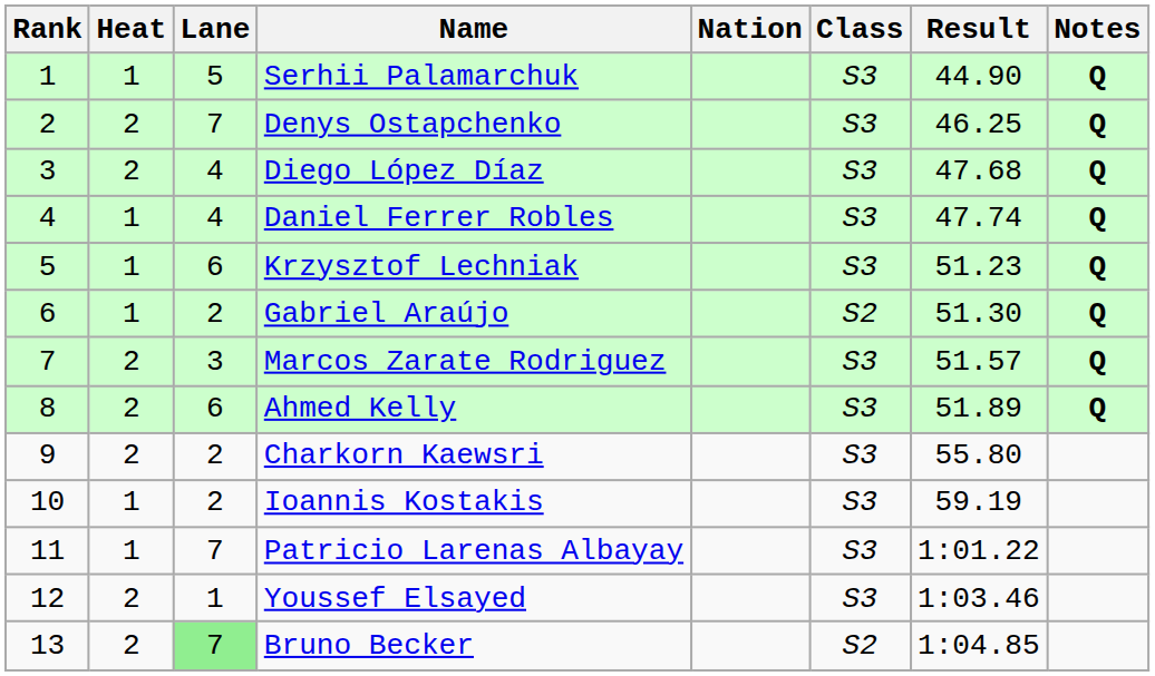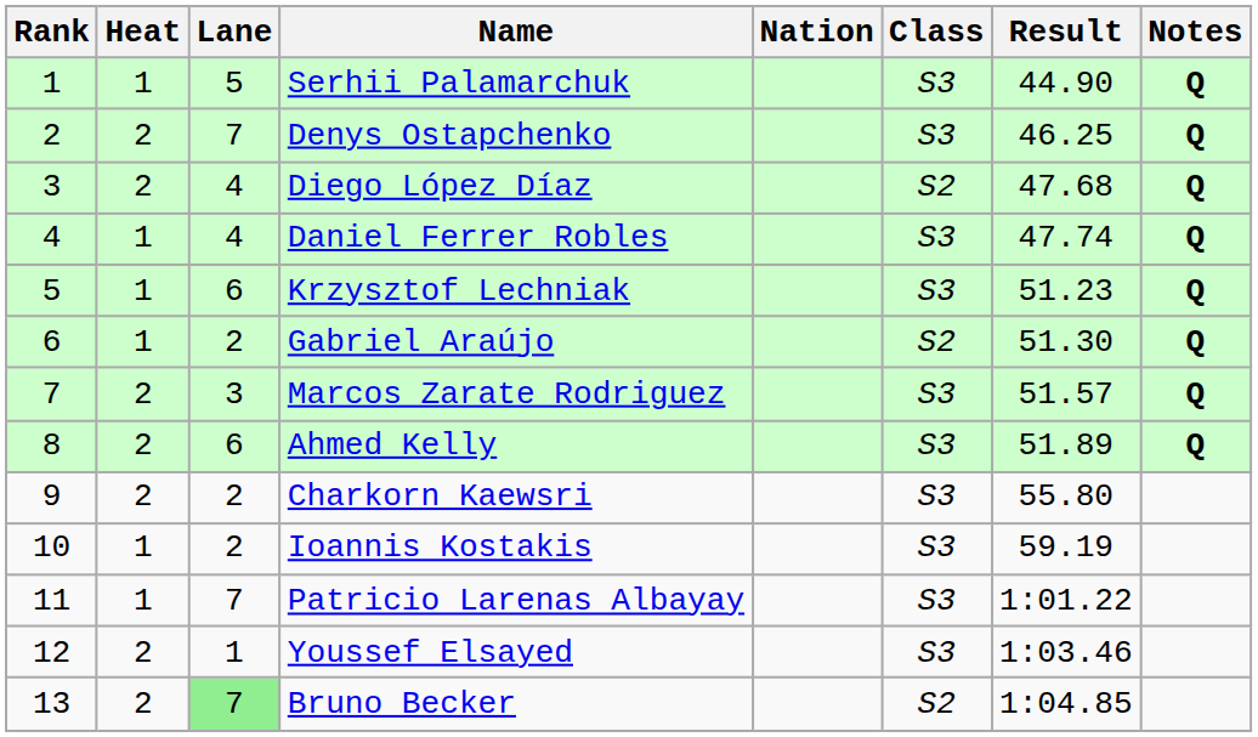 <table class="wikitable sortable" style="text-align:center">
 <tr>
 <th>Rank</th>
 <th>Heat</th>
 <th>Lane</th>
 <th>Name</th>
 <th>Nation</th>
 <th>Class</th>
 <th>Result</th>
 <th>Notes</th>
 </tr>
 <tr bgcolor=ccffcc>
 <td>1</td>
 <td>1</td>
 <td>5</td>
 <td align="left"><a href='#'>Serhii Palamarchuk</a></td>
 <td align=left></td>
 <td><em>S3</em></td>
 <td>44.90</td>
 <td><strong>Q</strong></td>
 </tr>
 <tr bgcolor=ccffcc>
 <td>2</td>
 <td>2</td>
 <td>7</td>
 <td align="left"><a href='#'>Denys Ostapchenko</a></td>
 <td align=left></td>
 <td><em>S3</em></td>
 <td>46.25</td>
 <td><strong>Q</strong></td>
 </tr>
 <tr bgcolor=ccffcc>
 <td>3</td>
 <td>2</td>
 <td>4</td>
 <td align="left"><a href='#'>Diego López Díaz</a></td>
 <td align=left></td>
-<td><em>S3</em></td>
+<td><em>S2</em></td>
 <td>47.68</td>
 <td><strong>Q</strong></td>
 </tr>
 <tr bgcolor=ccffcc>
 <td>4</td>
 <td>1</td>
 <td>4</td>
 <td align="left"><a href='#'>Daniel Ferrer Robles</a></td>
 <td align=left></td>
 <td><em>S3</em></td>
 <td>47.74</td>
 <td><strong>Q</strong></td>
 </tr>
 <tr bgcolor=ccffcc>
 <td>5</td>
 <td>1</td>
 <td>6</td>
 <td align="left"><a href='#'>Krzysztof Lechniak</a></td>
 <td align=left></td>
 <td><em>S3</em></td>
 <td>51.23</td>
 <td><strong>Q</strong></td>
 </tr>
 <tr bgcolor=ccffcc>
 <td>6</td>
 <td>1</td>
 <td>2</td>
 <td align="left"><a href='#'>Gabriel Araújo</a></td>
 <td align=left></td>
 <td><em>S2</em></td>
 <td>51.30</td>
 <td><strong>Q </strong></td>
 </tr>
 <tr bgcolor=ccffcc>
 <td>7</td>
 <td>2</td>
 <td>3</td>
 <td align="left"><a href='#'>Marcos Zarate Rodriguez</a></td>
 <td align=left></td>
 <td><em>S3</em></td>
 <td>51.57</td>
 <td><strong>Q</strong></td>
 </tr>
 <tr bgcolor=ccffcc>
 <td>8</td>
 <td>2</td>
 <td>6</td>
 <td align="left"><a href='#'>Ahmed Kelly</a></td>
 <td align=left></td>
 <td><em>S3</em></td>
 <td>51.89</td>
 <td><strong>Q</strong></td>
 </tr>
 <tr>
 <td>9</td>
 <td>2</td>
 <td>2</td>
 <td align="left"><a href='#'>Charkorn Kaewsri</a></td>
 <td align=left></td>
 <td><em>S3</em></td>
 <td>55.80</td>
 <td></td>
 </tr>
 <tr>
 <td>10</td>
 <td>1</td>
 <td>2</td>
 <td align="left"><a href='#'>Ioannis Kostakis</a></td>
 <td align=left></td>
 <td><em>S3</em></td>
 <td>59.19</td>
 <td></td>
 </tr>
 <tr>
 <td>11</td>
 <td>1</td>
 <td>7</td>
 <td align="left"><a href='#'>Patricio Larenas Albayay</a></td>
 <td align=left></td>
 <td><em>S3</em></td>
 <td>1:01.22</td>
 <td></td>
 </tr>
 <tr>
 <td>12</td>
 <td>2</td>
 <td>1</td>
 <td align="left"><a href='#'>Youssef Elsayed</a></td>
 <td align=left></td>
 <td><em>S3</em></td>
 <td>1:03.46</td>
 <td></td>
 </tr>
 <tr>
 <td>13</td>
 <td>2</td>
 <td style="background: lightgreen;">7</td>
 <td align="left"><a href='#'>Bruno Becker</a></td>
 <td align=left></td>
 <td><em>S2</em></td>
 <td>1:04.85</td>
 <td></td>
 </tr>
 </table>
